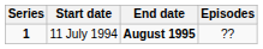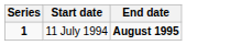 <table class="wikitable" style="text-align:center;">
 <tr>
 <th>Series</th>
 <th>Start date</th>
 <th>End date</th>
-<th>Episodes</th>
 </tr>
 <tr>
 <td><strong>1</strong></td>
 <td>11 July 1994</td>
 <td><strong>August 1995</strong></td>
-<td>??</td>
 </tr>
 </table>
